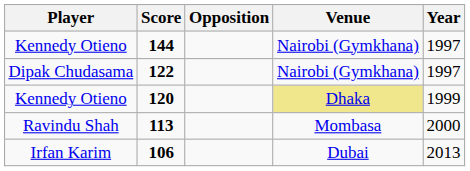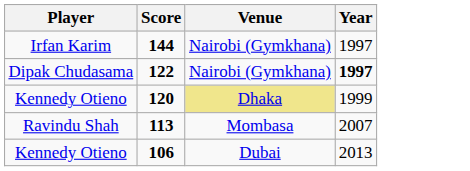 <table class="wikitable sortable" style="text-align: center;">
 <tr>
 <th>Player</th>
 <th>Score</th>
-<th>Opposition</th>
 <th>Venue</th>
 <th>Year</th>
 </tr>
 <tr>
-<td><a href='#'>Kennedy Otieno</a></td>
+<td><a href='#'>Irfan Karim</a></td>
 <td><strong>144</strong></td>
-<td></td>
 <td><a href='#'>Nairobi (Gymkhana)</a></td>
 <td>1997</td>
 </tr>
 <tr>
 <td><a href='#'>Dipak Chudasama</a></td>
 <td><strong>122</strong></td>
-<td></td>
 <td><a href='#'>Nairobi (Gymkhana)</a></td>
-<td>1997</td>
+<td><strong>1997</strong></td>
 </tr>
 <tr>
 <td><a href='#'>Kennedy Otieno</a></td>
 <td><strong>120</strong></td>
-<td></td>
 <td style="background: khaki;"><a href='#'>Dhaka</a></td>
 <td>1999</td>
 </tr>
 <tr>
 <td><a href='#'>Ravindu Shah</a></td>
 <td><strong>113</strong></td>
-<td></td>
 <td><a href='#'>Mombasa</a></td>
-<td>2000</td>
+<td>2007</td>
 </tr>
 <tr>
-<td><a href='#'>Irfan Karim</a></td>
+<td><a href='#'>Kennedy Otieno</a></td>
 <td><strong>106</strong></td>
-<td></td>
 <td><a href='#'>Dubai</a></td>
 <td>2013</td>
 </tr>
 </table>
